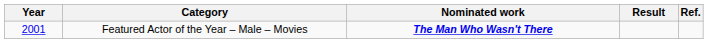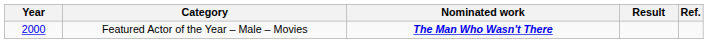 <table class="wikitable plainrowheaders" style="text-align:center;">
 <tr>
 <th scope="col" style="width:5em;">Year</th>
 <th scope="col" style="width:26em;">Category</th>
 <th scope="col" style="width:25em;">Nominated work</th>
 <th scope="col" style="width:5em;">Result</th>
 <th>Ref.</th>
 </tr>
 <tr>
-<td><a href='#'>2001</a></td>
+<td><a href='#'>2000</a></td>
 <td>Featured Actor of the Year – Male – Movies</td>
 <td><strong><em><a href='#'>The Man Who Wasn't There</a></em></strong></td>
 <td></td>
 <td></td>
 </tr>
 </table>
